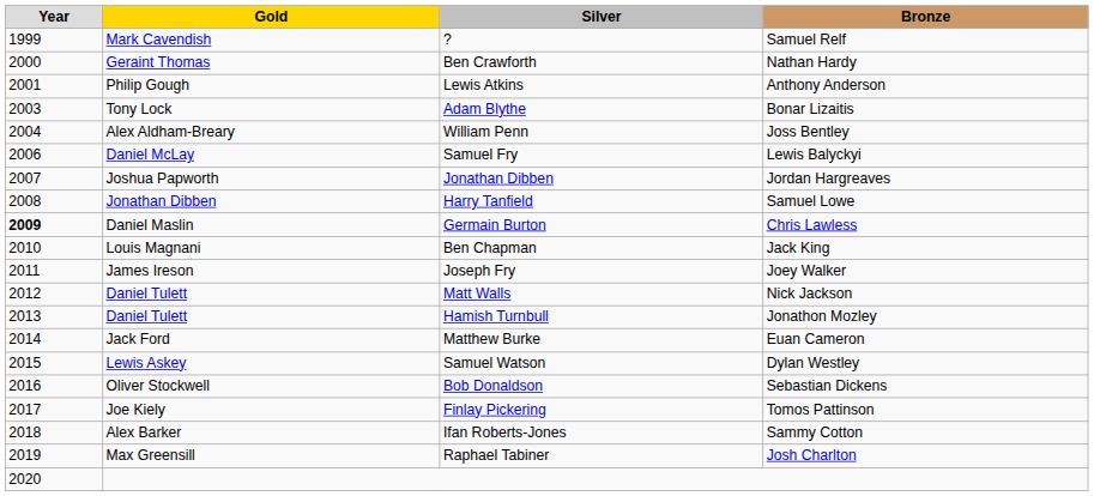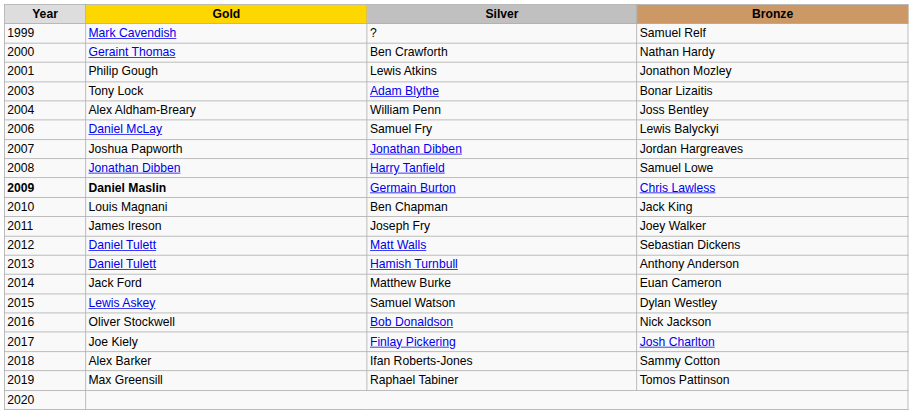 <table class="wikitable" style="width: 60%; text-align:left;">
 <tr>
 <td style="background:#DDDDDD; font-weight:bold; text-align:center;">Year</td>
 <td style="background:gold; font-weight:bold; text-align:center;">Gold</td>
 <td style="background:silver; font-weight:bold; text-align:center;">Silver</td>
 <td style="background:#cc9966; font-weight:bold; text-align:center;">Bronze</td>
 </tr>
 <tr>
 <td>1999</td>
 <td><a href='#'>Mark Cavendish</a></td>
 <td>?</td>
 <td>Samuel Relf</td>
 </tr>
 <tr>
 <td>2000</td>
 <td><a href='#'>Geraint Thomas</a></td>
 <td>Ben Crawforth</td>
 <td>Nathan Hardy</td>
 </tr>
 <tr>
 <td>2001</td>
 <td>Philip Gough</td>
 <td>Lewis Atkins</td>
-<td>Anthony Anderson</td>
+<td>Jonathon Mozley</td>
 </tr>
 <tr>
 <td>2003</td>
 <td>Tony Lock</td>
 <td><a href='#'>Adam Blythe</a></td>
 <td>Bonar Lizaitis</td>
 </tr>
 <tr>
 <td>2004</td>
 <td>Alex Aldham-Breary</td>
 <td>William Penn</td>
 <td>Joss Bentley</td>
 </tr>
 <tr>
 <td>2006</td>
 <td><a href='#'>Daniel McLay</a></td>
 <td>Samuel Fry</td>
 <td>Lewis Balyckyi</td>
 </tr>
 <tr>
 <td>2007</td>
 <td>Joshua Papworth</td>
 <td><a href='#'>Jonathan Dibben</a></td>
 <td>Jordan Hargreaves</td>
 </tr>
 <tr>
 <td>2008</td>
 <td><a href='#'>Jonathan Dibben</a></td>
 <td><a href='#'>Harry Tanfield</a></td>
 <td>Samuel Lowe</td>
 </tr>
 <tr>
 <td><strong>2009</strong></td>
-<td>Daniel Maslin</td>
+<td><strong>Daniel Maslin</strong></td>
 <td><a href='#'>Germain Burton</a></td>
 <td><a href='#'>Chris Lawless</a></td>
 </tr>
 <tr>
 <td>2010</td>
 <td>Louis Magnani</td>
 <td>Ben Chapman</td>
 <td>Jack King</td>
 </tr>
 <tr>
 <td>2011</td>
 <td>James Ireson</td>
 <td>Joseph Fry</td>
 <td>Joey Walker</td>
 </tr>
 <tr>
 <td>2012</td>
 <td><a href='#'>Daniel Tulett</a></td>
 <td><a href='#'>Matt Walls</a></td>
-<td>Nick Jackson</td>
+<td>Sebastian Dickens</td>
 </tr>
 <tr>
 <td>2013</td>
 <td><a href='#'>Daniel Tulett</a></td>
 <td><a href='#'>Hamish Turnbull</a></td>
-<td>Jonathon Mozley</td>
+<td>Anthony Anderson</td>
 </tr>
 <tr>
 <td>2014</td>
 <td>Jack Ford</td>
 <td>Matthew Burke</td>
 <td>Euan Cameron</td>
 </tr>
 <tr>
 <td>2015</td>
 <td><a href='#'>Lewis Askey</a></td>
 <td>Samuel Watson</td>
 <td>Dylan Westley</td>
 </tr>
 <tr>
 <td>2016</td>
 <td>Oliver Stockwell</td>
 <td><a href='#'>Bob Donaldson</a></td>
-<td>Sebastian Dickens</td>
+<td>Nick Jackson</td>
 </tr>
 <tr>
 <td>2017</td>
 <td>Joe Kiely</td>
 <td><a href='#'>Finlay Pickering</a></td>
-<td>Tomos Pattinson</td>
+<td><a href='#'>Josh Charlton</a></td>
 </tr>
 <tr>
 <td>2018</td>
 <td>Alex Barker</td>
 <td>Ifan Roberts-Jones</td>
 <td>Sammy Cotton</td>
 </tr>
 <tr>
 <td>2019</td>
 <td>Max Greensill</td>
 <td>Raphael Tabiner</td>
-<td><a href='#'>Josh Charlton</a></td>
+<td>Tomos Pattinson</td>
 </tr>
 <tr>
 <td>2020</td>
 </tr>
 </table>
